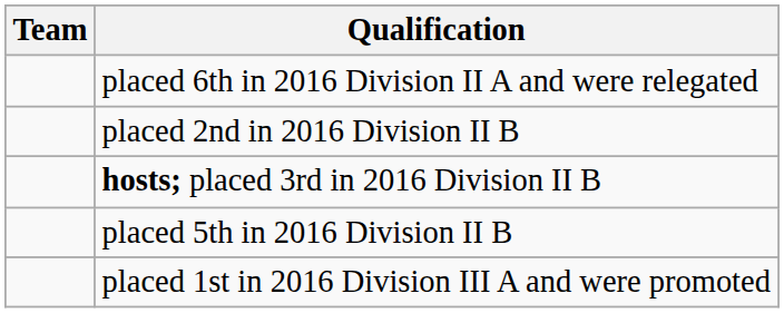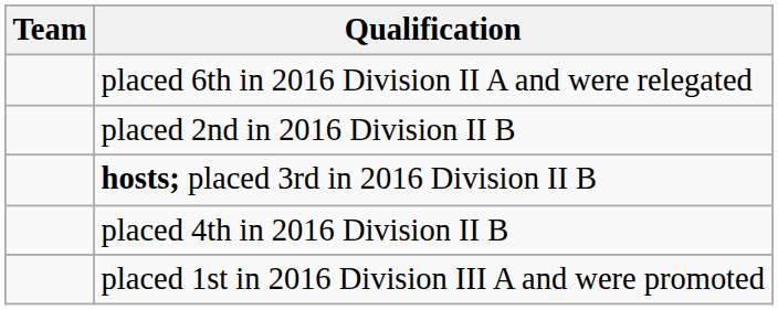 <table class="wikitable">
 <tr>
 <th>Team</th>
 <th>Qualification</th>
 </tr>
 <tr>
 <td></td>
 <td>placed 6th in 2016 Division II A and were relegated</td>
 </tr>
 <tr>
 <td></td>
 <td>placed 2nd in 2016 Division II B</td>
 </tr>
 <tr>
 <td></td>
 <td><strong>hosts;</strong> placed 3rd in 2016 Division II B</td>
 </tr>
 <tr>
 <td></td>
-<td>placed 5th in 2016 Division II B</td>
+<td>placed 4th in 2016 Division II B</td>
 </tr>
 <tr>
 <td></td>
 <td>placed 1st in 2016 Division III A and were promoted</td>
 </tr>
 </table>
